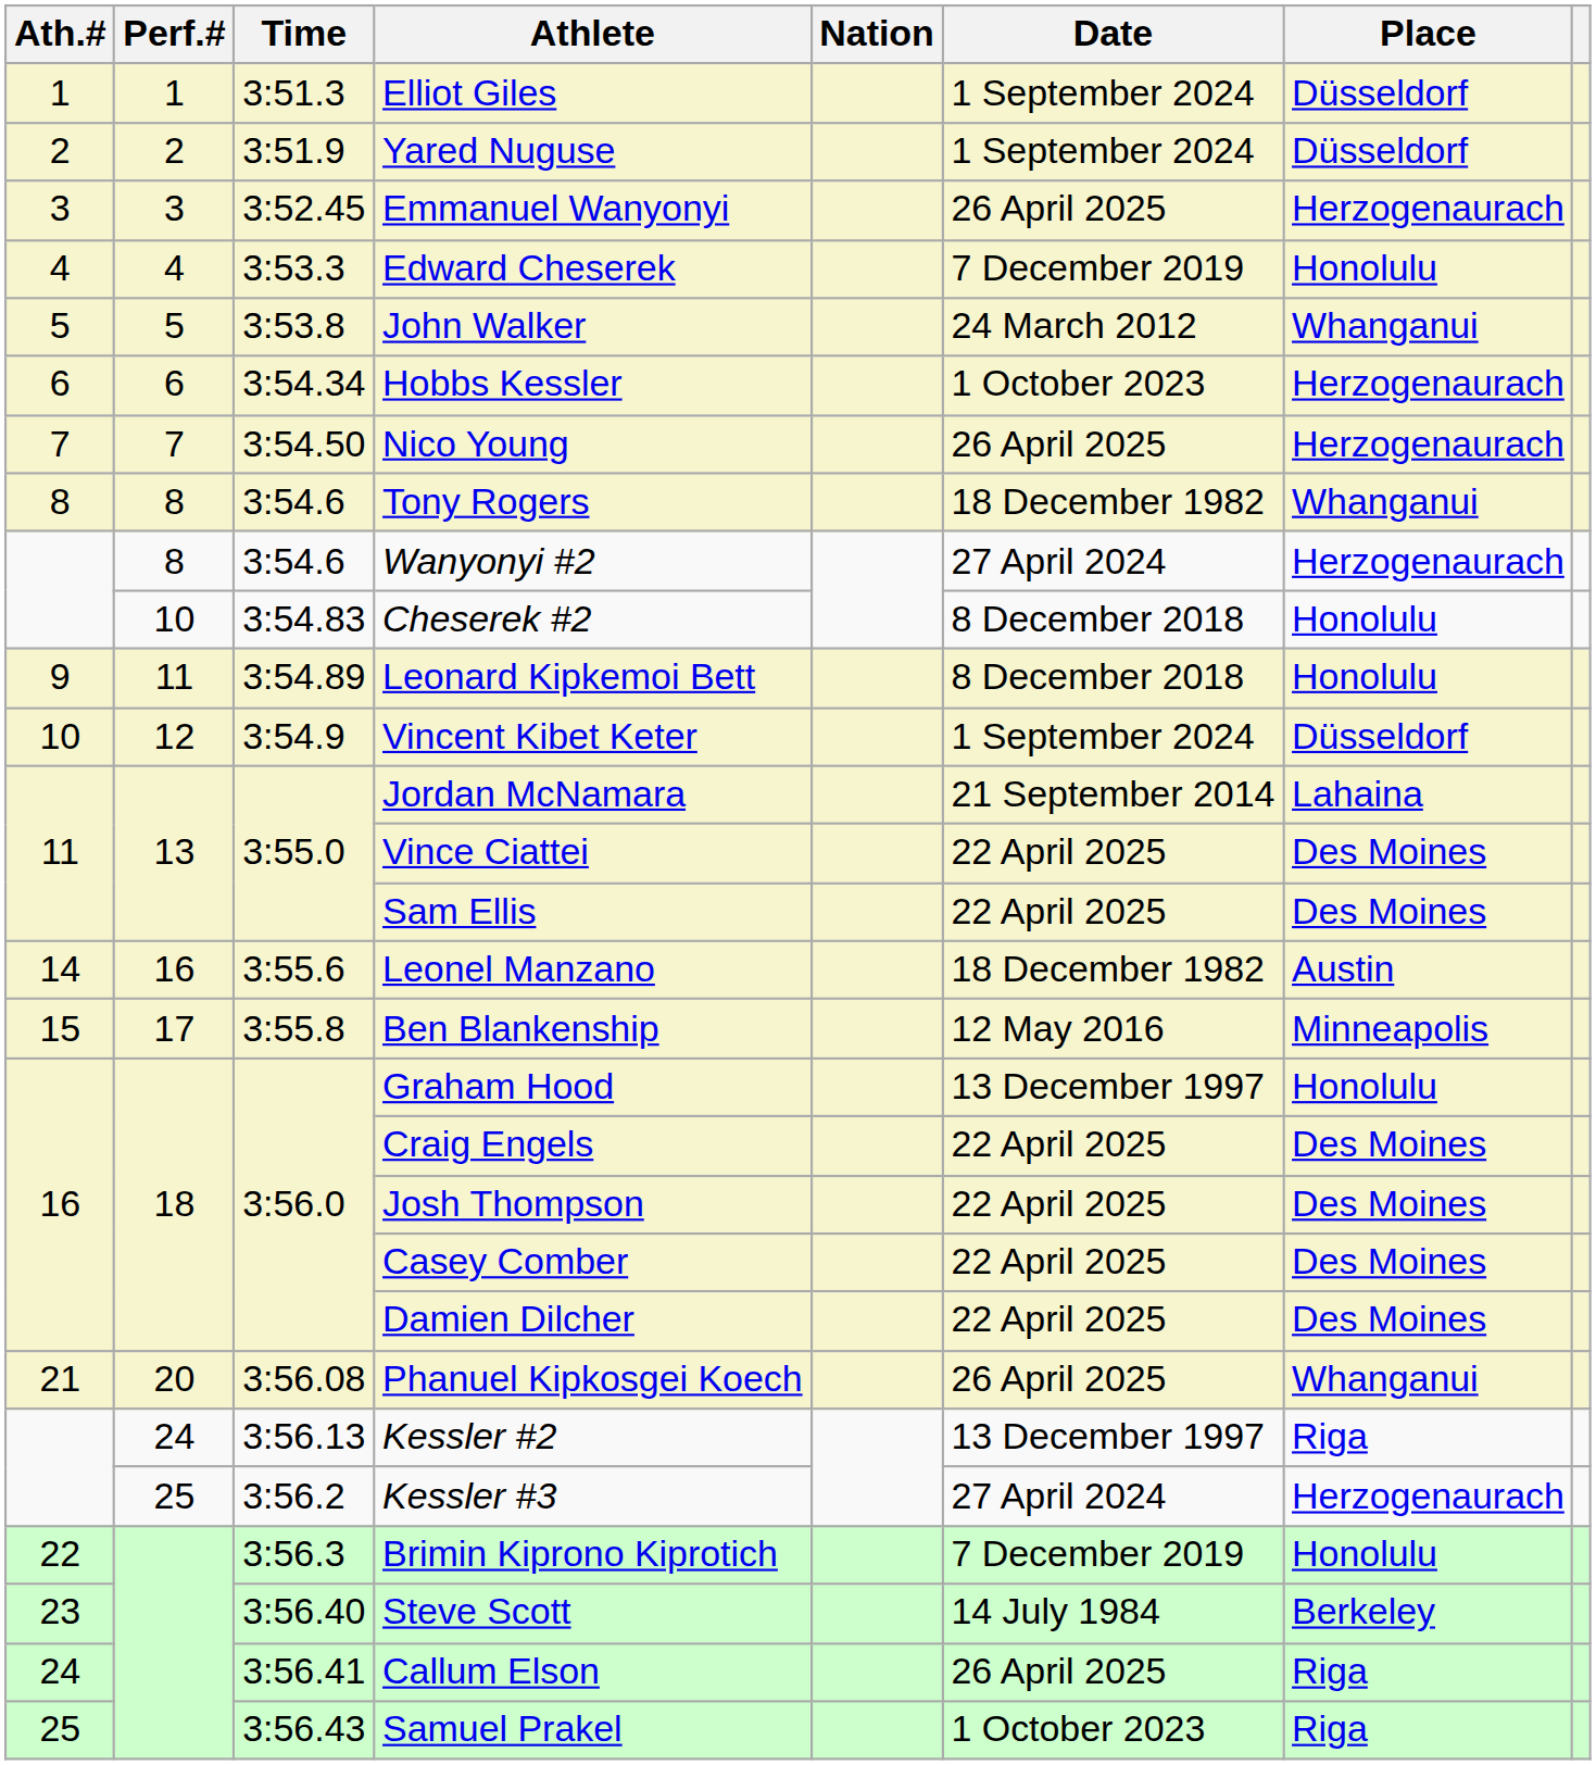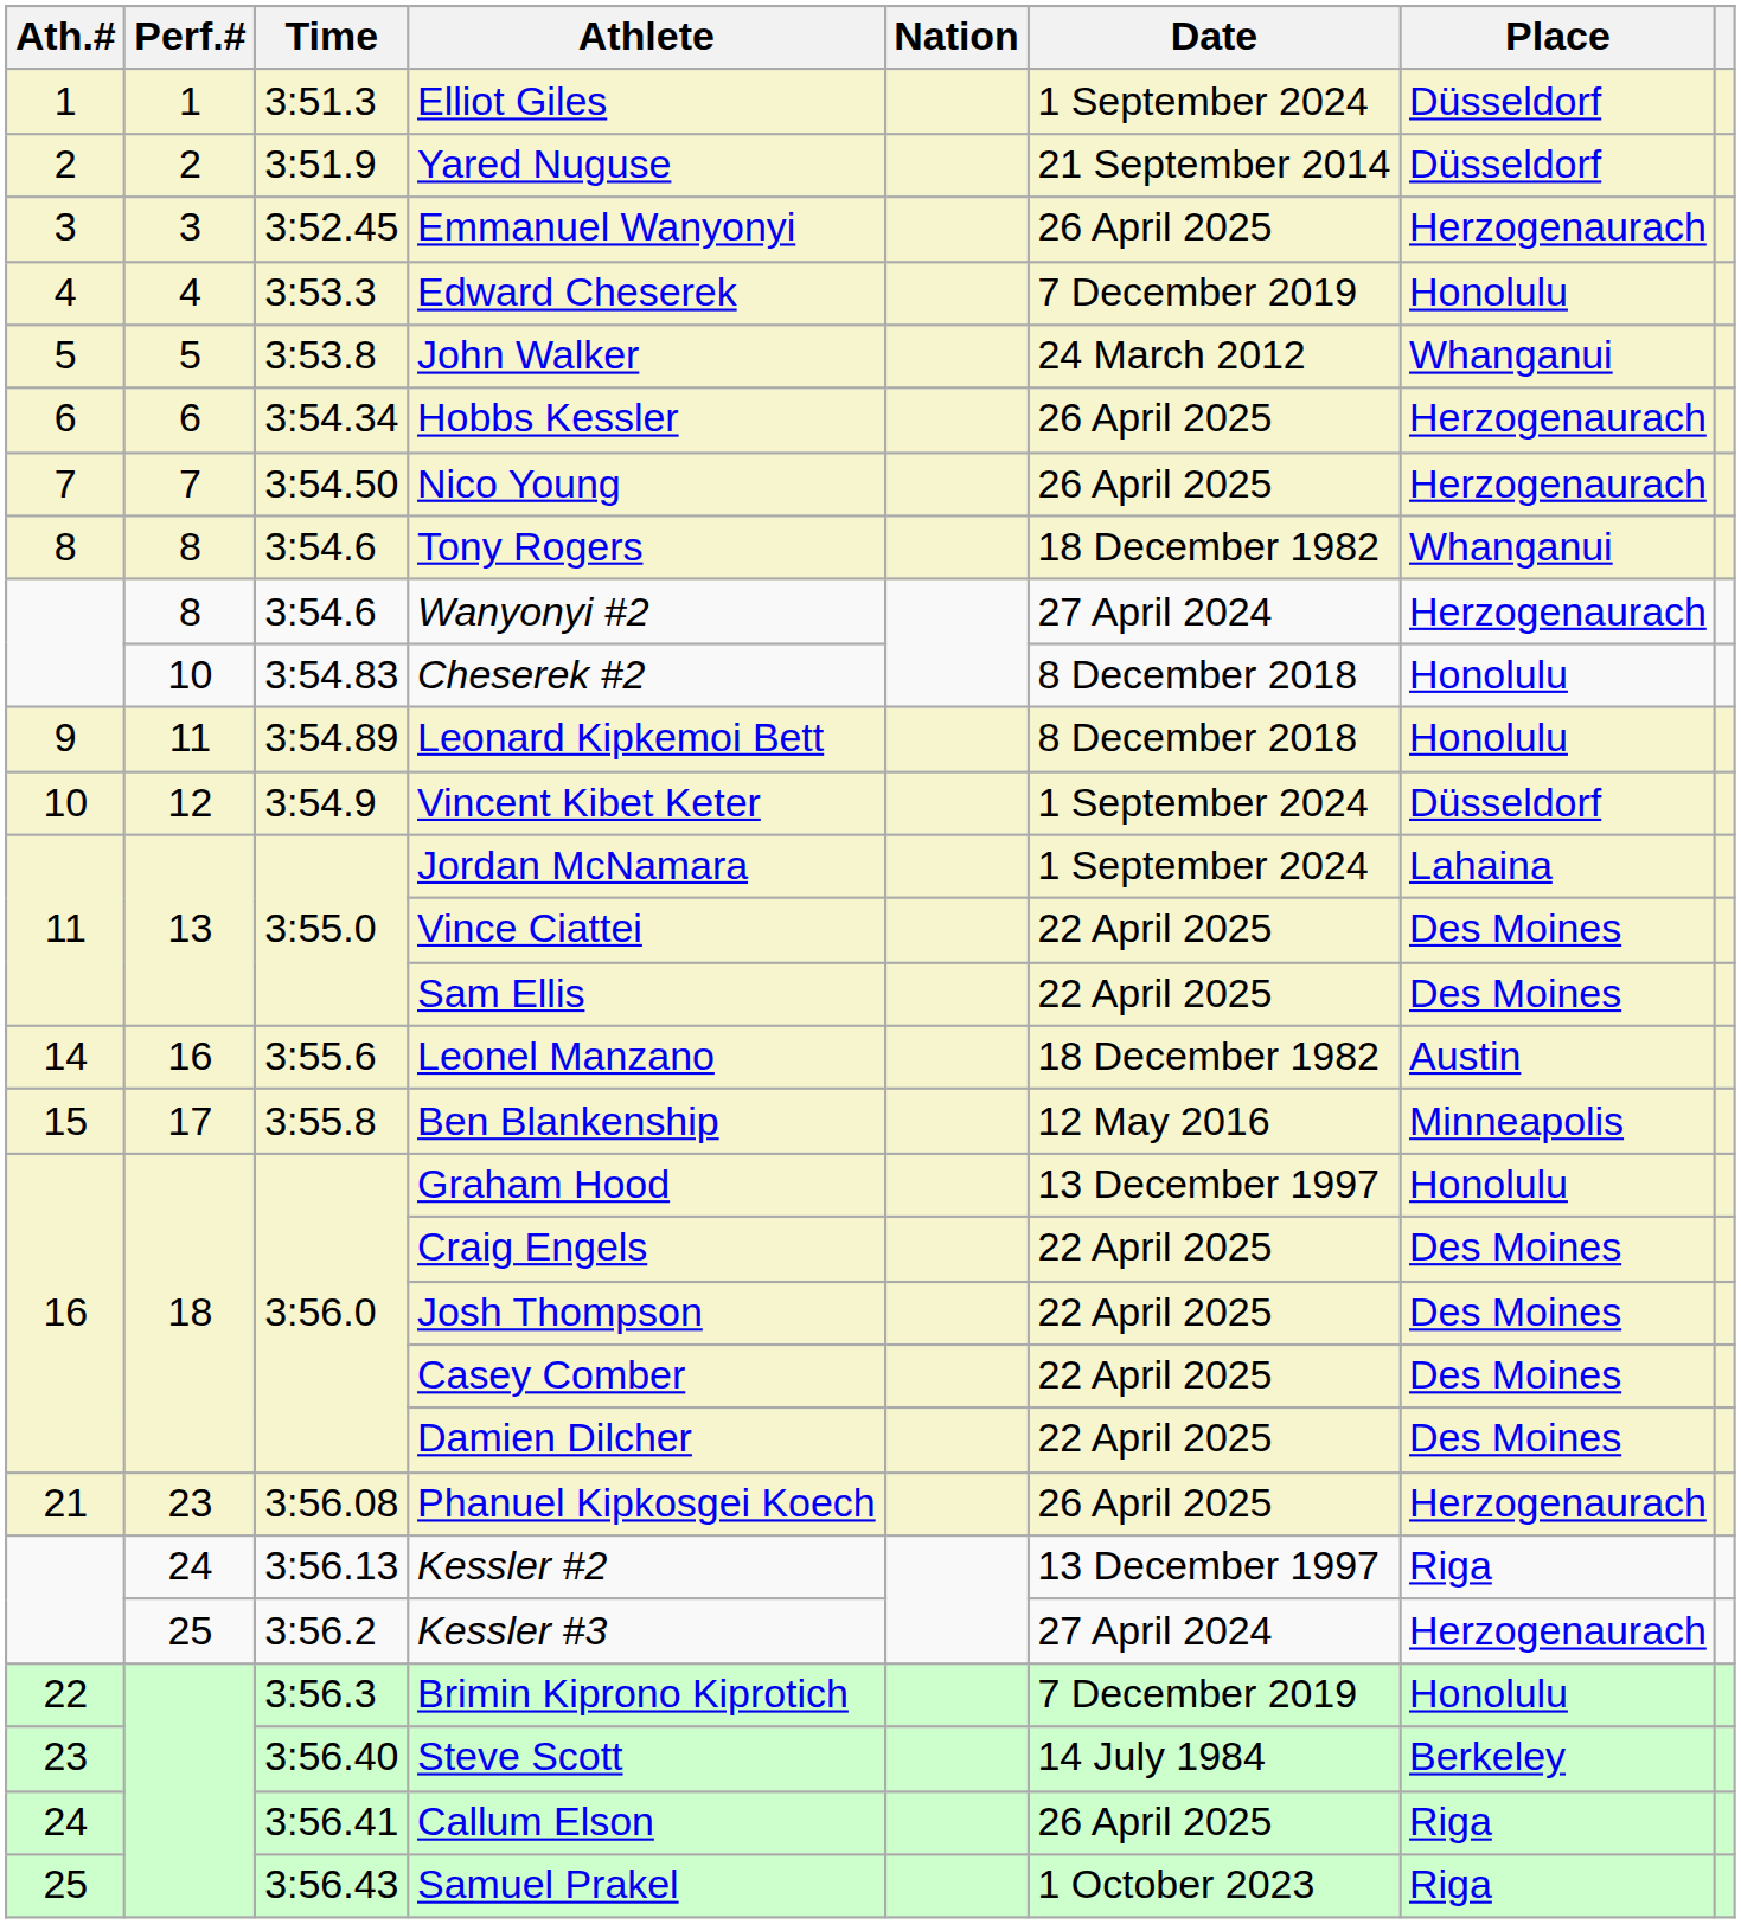 <table class="wikitable sortable">
 <tr>
 <th>Ath.#</th>
 <th>Perf.#</th>
 <th>Time</th>
 <th>Athlete</th>
 <th>Nation</th>
 <th>Date</th>
 <th>Place</th>
 <th class="unsortable"></th>
 </tr>
 <tr bgcolor="#f6F5CE">
 <td align="center">1</td>
 <td align="center">1</td>
 <td>3:51.3 </td>
 <td><a href='#'>Elliot Giles</a></td>
 <td></td>
 <td>1 September 2024</td>
 <td><a href='#'>Düsseldorf</a></td>
 <td></td>
 </tr>
 <tr bgcolor="#f6F5CE">
 <td align="center">2</td>
 <td align="center">2</td>
 <td>3:51.9 </td>
 <td><a href='#'>Yared Nuguse</a></td>
 <td></td>
-<td>1 September 2024</td>
+<td>21 September 2014</td>
 <td><a href='#'>Düsseldorf</a></td>
 <td></td>
 </tr>
 <tr bgcolor="#f6F5CE">
 <td align="center">3</td>
 <td align="center">3</td>
 <td>3:52.45</td>
 <td><a href='#'>Emmanuel Wanyonyi</a></td>
 <td></td>
 <td>26 April 2025</td>
 <td><a href='#'>Herzogenaurach</a></td>
 <td></td>
 </tr>
 <tr bgcolor="#f6F5CE">
 <td align="center">4</td>
 <td align="center">4</td>
 <td>3:53.3 </td>
 <td><a href='#'>Edward Cheserek</a></td>
 <td></td>
 <td>7 December 2019</td>
 <td><a href='#'>Honolulu</a></td>
 <td></td>
 </tr>
 <tr bgcolor="#f6F5CE">
 <td align="center">5</td>
 <td align="center">5</td>
 <td>3:53.8 </td>
 <td><a href='#'>John Walker</a></td>
 <td></td>
 <td>24 March 2012</td>
 <td><a href='#'>Whanganui</a></td>
 <td></td>
 </tr>
 <tr bgcolor="#f6F5CE">
 <td align="center">6</td>
 <td align="center">6</td>
 <td>3:54.34</td>
 <td><a href='#'>Hobbs Kessler</a></td>
 <td></td>
-<td>1 October 2023</td>
+<td>26 April 2025</td>
 <td><a href='#'>Herzogenaurach</a></td>
 <td></td>
 </tr>
 <tr bgcolor="#f6F5CE">
 <td align="center">7</td>
 <td align="center">7</td>
 <td>3:54.50</td>
 <td><a href='#'>Nico Young</a></td>
 <td></td>
 <td>26 April 2025</td>
 <td><a href='#'>Herzogenaurach</a></td>
 <td></td>
 </tr>
 <tr bgcolor="#f6F5CE">
 <td align="center">8</td>
 <td align="center">8</td>
 <td>3:54.6 </td>
 <td><a href='#'>Tony Rogers</a></td>
 <td></td>
 <td>18 December 1982</td>
 <td><a href='#'>Whanganui</a></td>
 <td></td>
 </tr>
 <tr>
 <td rowspan="2" align="center"></td>
 <td align="center">8</td>
 <td>3:54.6 </td>
 <td><em>Wanyonyi #2</em></td>
 <td rowspan="2"></td>
 <td>27 April 2024</td>
 <td><a href='#'>Herzogenaurach</a></td>
 <td></td>
 </tr>
 <tr>
 <td align="center">10</td>
 <td>3:54.83</td>
 <td><em>Cheserek #2</em></td>
 <td>8 December 2018</td>
 <td><a href='#'>Honolulu</a></td>
 <td></td>
 </tr>
 <tr bgcolor="#f6F5CE">
 <td align="center">9</td>
 <td align="center">11</td>
 <td>3:54.89</td>
 <td><a href='#'>Leonard Kipkemoi Bett</a></td>
 <td></td>
 <td>8 December 2018</td>
 <td><a href='#'>Honolulu</a></td>
 <td></td>
 </tr>
 <tr bgcolor="#f6F5CE">
 <td align="center">10</td>
 <td align="center">12</td>
 <td>3:54.9 </td>
 <td><a href='#'>Vincent Kibet Keter</a></td>
 <td></td>
 <td>1 September 2024</td>
 <td><a href='#'>Düsseldorf</a></td>
 <td></td>
 </tr>
 <tr bgcolor="#f6F5CE">
 <td rowspan="3"  align="center">11</td>
 <td rowspan="3"  align="center">13</td>
 <td rowspan="3">3:55.0 </td>
 <td><a href='#'>Jordan McNamara</a></td>
 <td></td>
-<td>21 September 2014</td>
+<td>1 September 2024</td>
 <td><a href='#'>Lahaina</a></td>
 <td></td>
 </tr>
 <tr bgcolor="#f6F5CE">
 <td><a href='#'>Vince Ciattei</a></td>
 <td></td>
 <td>22 April 2025</td>
 <td><a href='#'>Des Moines</a></td>
 <td></td>
 </tr>
 <tr bgcolor="#f6F5CE">
 <td><a href='#'>Sam Ellis</a></td>
 <td></td>
 <td>22 April 2025</td>
 <td><a href='#'>Des Moines</a></td>
 <td></td>
 </tr>
 <tr bgcolor="#f6F5CE">
 <td align="center">14</td>
 <td align="center">16</td>
 <td>3:55.6 </td>
 <td><a href='#'>Leonel Manzano</a></td>
 <td></td>
 <td>18 December 1982</td>
 <td><a href='#'>Austin</a></td>
 <td></td>
 </tr>
 <tr bgcolor="#f6F5CE">
 <td align="center">15</td>
 <td align="center">17</td>
 <td>3:55.8 </td>
 <td><a href='#'>Ben Blankenship</a></td>
 <td></td>
 <td>12 May 2016</td>
 <td><a href='#'>Minneapolis</a></td>
 <td></td>
 </tr>
 <tr bgcolor="#f6F5CE">
 <td rowspan="5"  align="center">16</td>
 <td rowspan="5"  align="center">18</td>
 <td rowspan="5">3:56.0 </td>
 <td><a href='#'>Graham Hood</a></td>
 <td></td>
 <td>13 December 1997</td>
 <td><a href='#'>Honolulu</a></td>
 <td></td>
 </tr>
 <tr bgcolor="#f6F5CE">
 <td><a href='#'>Craig Engels</a></td>
 <td></td>
 <td>22 April 2025</td>
 <td><a href='#'>Des Moines</a></td>
 <td></td>
 </tr>
 <tr bgcolor="#f6F5CE">
 <td><a href='#'>Josh Thompson</a></td>
 <td></td>
 <td>22 April 2025</td>
 <td><a href='#'>Des Moines</a></td>
 <td></td>
 </tr>
 <tr bgcolor="#f6F5CE">
 <td><a href='#'>Casey Comber</a></td>
 <td></td>
 <td>22 April 2025</td>
 <td><a href='#'>Des Moines</a></td>
 <td></td>
 </tr>
 <tr bgcolor="#f6F5CE">
 <td><a href='#'>Damien Dilcher</a></td>
 <td></td>
 <td>22 April 2025</td>
 <td><a href='#'>Des Moines</a></td>
 <td></td>
 </tr>
 <tr bgcolor="#f6F5CE">
 <td align="center">21</td>
-<td align="center">20</td>
+<td align="center">23</td>
 <td>3:56.08</td>
 <td><a href='#'>Phanuel Kipkosgei Koech</a></td>
 <td></td>
 <td>26 April 2025</td>
-<td><a href='#'>Whanganui</a></td>
+<td><a href='#'>Herzogenaurach</a></td>
 <td></td>
 </tr>
 <tr>
 <td rowspan="2"></td>
 <td align="center">24</td>
 <td>3:56.13</td>
 <td><em>Kessler #2</em></td>
 <td rowspan="2"></td>
 <td>13 December 1997</td>
 <td><a href='#'>Riga</a></td>
 <td></td>
 </tr>
 <tr>
 <td align="center">25</td>
 <td>3:56.2 </td>
 <td><em>Kessler #3</em></td>
 <td>27 April 2024</td>
 <td><a href='#'>Herzogenaurach</a></td>
 <td></td>
 </tr>
 <tr bgcolor="#CCFFCC">
 <td align="center">22</td>
 <td rowspan="4"></td>
 <td>3:56.3 </td>
 <td><a href='#'>Brimin Kiprono Kiprotich</a></td>
 <td></td>
 <td>7 December 2019</td>
 <td><a href='#'>Honolulu</a></td>
 <td></td>
 </tr>
 <tr bgcolor="#CCFFCC">
 <td align="center">23</td>
 <td>3:56.40</td>
 <td><a href='#'>Steve Scott</a></td>
 <td></td>
 <td>14 July 1984</td>
 <td><a href='#'>Berkeley</a></td>
 <td></td>
 </tr>
 <tr bgcolor="#CCFFCC">
 <td align="center">24</td>
 <td>3:56.41</td>
 <td><a href='#'>Callum Elson</a></td>
 <td></td>
 <td>26 April 2025</td>
 <td><a href='#'>Riga</a></td>
 <td></td>
 </tr>
 <tr bgcolor="#CCFFCC">
 <td align="center">25</td>
 <td>3:56.43</td>
 <td><a href='#'>Samuel Prakel</a></td>
 <td></td>
 <td>1 October 2023</td>
 <td><a href='#'>Riga</a></td>
 <td></td>
 </tr>
 </table>
